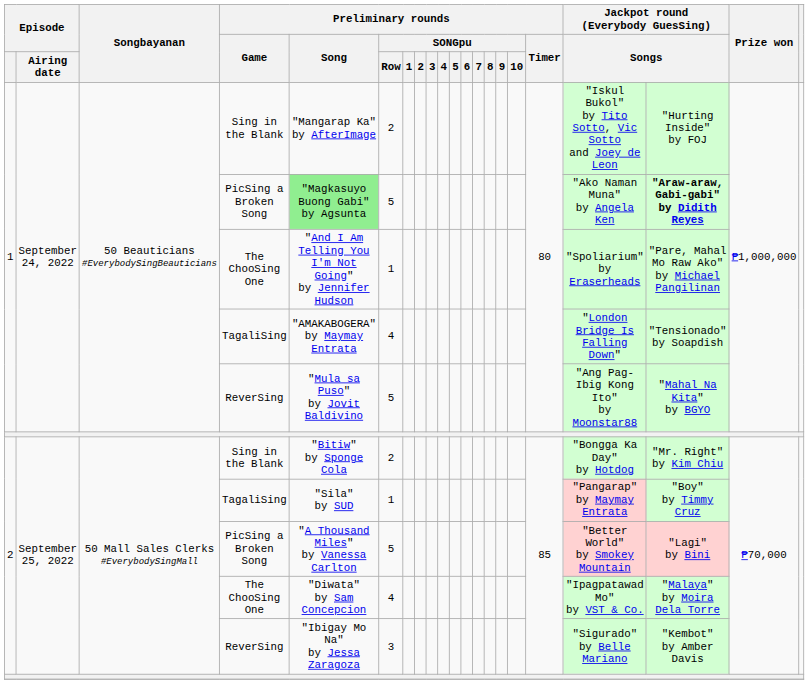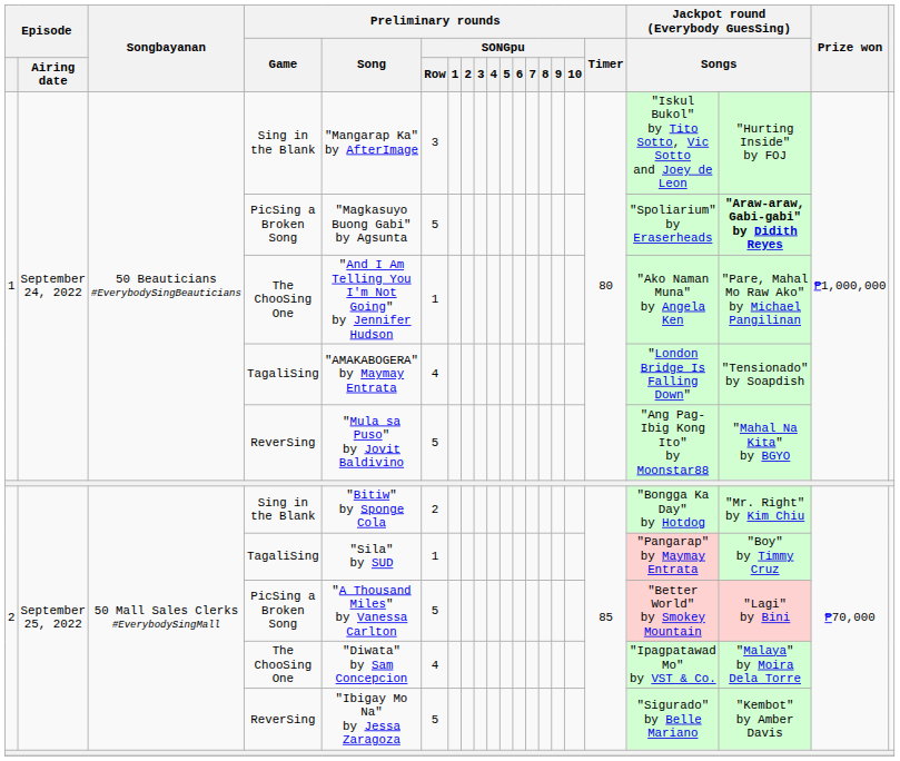 <table class="wikitable mw-collapsible mw-collapsed" style="text-align:center; width:100%">
 <tr>
 <th colspan=2 rowspan=2>Episode</th>
 <th rowspan=3>Songbayanan</th>
 <th colspan=14>Preliminary rounds</th>
 <th colspan=2>Jackpot round<br>(Everybody GuesSing)</th>
 <th rowspan=3>Prize won</th>
 <th rowspan=3></th>
 </tr>
 <tr>
 <th rowspan=2>Game</th>
 <th rowspan=2>Song</th>
 <th colspan=11>SONGpu</th>
 <th rowspan=2>Timer</th>
 <th colspan=2 rowspan=2>Songs</th>
 </tr>
 <tr>
 <th></th>
 <th>Airing date</th>
 <th>Row</th>
 <th>1</th>
 <th>2</th>
 <th>3</th>
 <th>4</th>
 <th>5</th>
 <th>6</th>
 <th>7</th>
 <th>8</th>
 <th>9</th>
 <th>10</th>
 </tr>
 <tr>
 <td rowspan=5>1</td>
 <td rowspan=5>September 24, 2022</td>
 <td rowspan=5>50 Beauticians<br><small><em>#EverybodySingBeauticians</em></small></td>
 <td>Sing in the Blank</td>
 <td>"Mangarap Ka"<br>by <a href='#'>AfterImage</a></td>
-<td>2</td>
+<td>3</td>
 <td></td>
 <td></td>
 <td></td>
 <td></td>
 <td></td>
 <td></td>
 <td></td>
 <td></td>
 <td></td>
 <td></td>
 <td rowspan=5>80 </td>
 <td bgcolor=D2FFD2>"Iskul Bukol"<br>by <a href='#'>Tito Sotto</a>, <a href='#'>Vic Sotto</a><br> and <a href='#'>Joey de Leon</a></td>
 <td bgcolor=D2FFD2>"Hurting Inside"<br>by FOJ</td>
 <td rowspan=5><a href='#'>₱</a>1,000,000</td>
 <td rowspan=5></td>
 </tr>
 <tr>
 <td>PicSing a Broken Song</td>
-<td style="background: lightgreen;">"Magkasuyo Buong Gabi"<br>by Agsunta</td>
+<td>"Magkasuyo Buong Gabi"<br>by Agsunta</td>
 <td>5</td>
 <td></td>
 <td></td>
 <td></td>
 <td></td>
 <td></td>
 <td></td>
 <td></td>
 <td></td>
 <td></td>
 <td></td>
-<td bgcolor=D2FFD2>"Ako Naman Muna"<br>by <a href='#'>Angela Ken</a></td>
+<td bgcolor=D2FFD2>"Spoliarium"<br>by <a href='#'>Eraserheads</a></td>
 <td bgcolor=D2FFD2><strong>"Araw-araw, Gabi-gabi"<br>by <a href='#'>Didith Reyes</a></strong></td>
 </tr>
 <tr>
 <td>The ChooSing One</td>
 <td>"<a href='#'>And I Am Telling You I'm Not Going</a>"<br>by <a href='#'>Jennifer Hudson</a></td>
 <td>1</td>
 <td></td>
 <td></td>
 <td></td>
 <td></td>
 <td></td>
 <td></td>
 <td></td>
 <td></td>
 <td></td>
 <td></td>
-<td bgcolor=D2FFD2>"Spoliarium"<br>by <a href='#'>Eraserheads</a></td>
+<td bgcolor=D2FFD2>"Ako Naman Muna"<br>by <a href='#'>Angela Ken</a></td>
 <td bgcolor=D2FFD2>"Pare, Mahal Mo Raw Ako"<br>by <a href='#'>Michael Pangilinan</a></td>
 </tr>
 <tr>
 <td>TagaliSing</td>
 <td>"AMAKABOGERA"<br>by <a href='#'>Maymay Entrata</a></td>
 <td>4</td>
 <td></td>
 <td></td>
 <td></td>
 <td></td>
 <td></td>
 <td></td>
 <td></td>
 <td></td>
 <td></td>
 <td></td>
 <td bgcolor=D2FFD2>"<a href='#'>London Bridge Is Falling Down</a>"</td>
 <td bgcolor=D2FFD2>"Tensionado"<br>by Soapdish</td>
 </tr>
 <tr>
 <td>ReverSing</td>
 <td>"<a href='#'>Mula sa Puso</a>"<br>by <a href='#'>Jovit Baldivino</a></td>
 <td>5</td>
 <td></td>
 <td></td>
 <td></td>
 <td></td>
 <td></td>
 <td></td>
 <td></td>
 <td></td>
 <td></td>
 <td></td>
 <td bgcolor=D2FFD2>"Ang Pag-Ibig Kong Ito"<br>by <a href='#'>Moonstar88</a></td>
 <td bgcolor=D2FFD2>"<a href='#'>Mahal Na Kita</a>"<br>by <a href='#'>BGYO</a></td>
 </tr>
 <tr>
 <th colspan=21 bgcolor=555></th>
 </tr>
 <tr>
 <td rowspan=5>2</td>
 <td rowspan=5>September 25, 2022</td>
 <td rowspan=5>50 Mall Sales Clerks<br><small><em>#EverybodySingMall</em></small></td>
 <td>Sing in the Blank</td>
 <td>"<a href='#'>Bitiw</a>"<br>by <a href='#'>Sponge Cola</a></td>
 <td>2</td>
 <td></td>
 <td></td>
 <td></td>
 <td></td>
 <td></td>
 <td></td>
 <td></td>
 <td></td>
 <td></td>
 <td></td>
 <td rowspan=5>85 </td>
 <td bgcolor=D2FFD2>"Bongga Ka Day"<br>by <a href='#'>Hotdog</a></td>
 <td bgcolor=D2FFD2>"Mr. Right"<br>by <a href='#'>Kim Chiu</a></td>
 <td rowspan=5><a href='#'>₱</a>70,000</td>
 <td rowspan=5></td>
 </tr>
 <tr>
 <td>TagaliSing</td>
 <td>"Sila"<br>by <a href='#'>SUD</a></td>
 <td>1</td>
 <td></td>
 <td></td>
 <td></td>
 <td></td>
 <td></td>
 <td></td>
 <td></td>
 <td></td>
 <td></td>
 <td></td>
 <td bgcolor=FFD2D2>"Pangarap"<br>by <a href='#'>Maymay Entrata</a></td>
 <td bgcolor=D2FFD2>"Boy"<br>by <a href='#'>Timmy Cruz</a></td>
 </tr>
 <tr>
 <td>PicSing a Broken Song</td>
 <td>"<a href='#'>A Thousand Miles</a>"<br>by <a href='#'>Vanessa Carlton</a></td>
 <td>5</td>
 <td></td>
 <td></td>
 <td></td>
 <td></td>
 <td></td>
 <td></td>
 <td></td>
 <td></td>
 <td></td>
 <td></td>
 <td bgcolor=FFD2D2>"Better World"<br>by <a href='#'>Smokey Mountain</a></td>
 <td bgcolor=FFD2D2>"Lagi"<br>by <a href='#'>Bini</a></td>
 </tr>
 <tr>
 <td>The ChooSing One</td>
 <td>"Diwata"<br>by <a href='#'>Sam Concepcion</a></td>
 <td>4</td>
 <td></td>
 <td></td>
 <td></td>
 <td></td>
 <td></td>
 <td></td>
 <td></td>
 <td></td>
 <td></td>
 <td></td>
 <td bgcolor=D2FFD2>"Ipagpatawad Mo"<br>by <a href='#'>VST & Co.</a></td>
 <td bgcolor=D2FFD2>"<a href='#'>Malaya</a>"<br>by <a href='#'>Moira Dela Torre</a></td>
 </tr>
 <tr>
 <td>ReverSing</td>
 <td>"Ibigay Mo Na"<br>by <a href='#'>Jessa Zaragoza</a></td>
-<td>3</td>
+<td>5</td>
 <td></td>
 <td></td>
 <td></td>
 <td></td>
 <td></td>
 <td></td>
 <td></td>
 <td></td>
 <td></td>
 <td></td>
 <td bgcolor=D2FFD2>"Sigurado"<br>by <a href='#'>Belle Mariano</a></td>
 <td bgcolor=D2FFD2>"Kembot"<br>by Amber Davis</td>
 </tr>
 <tr>
 <th colspan=21 bgcolor=555></th>
 </tr>
 <tr>
 </tr>
 </table>
